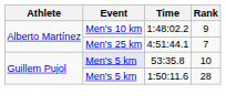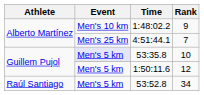 <table class=wikitable style="font-size:90%;">
 <tr>
 <th>Athlete</th>
 <th>Event</th>
 <th>Time</th>
 <th>Rank</th>
 </tr>
 <tr align=center>
 <td align=left rowspan=2><a href='#'>Alberto Martínez</a></td>
 <td align=left><a href='#'>Men's 10 km</a></td>
 <td>1:48:02.2</td>
 <td>9</td>
 </tr>
 <tr align=center>
 <td align=left><a href='#'>Men's 25 km</a></td>
 <td>4:51:44.1</td>
 <td>7</td>
 </tr>
 <tr align=center>
 <td align=left rowspan=2><a href='#'>Guillem Pujol</a></td>
 <td align=left style="background: lavender;"><a href='#'>Men's 5 km</a></td>
 <td>53:35.8</td>
 <td>10</td>
 </tr>
 <tr align=center>
 <td align=left><a href='#'>Men's 5 km</a></td>
 <td>1:50:11.6</td>
-<td>28</td>
+<td>12</td>
+</tr>
+<tr align=center>
+<td align=left><a href='#'>Raúl Santiago</a></td>
+<td align=left><a href='#'>Men's 5 km</a></td>
+<td>53:52.8</td>
+<td>34</td>
 </tr>
 </table>
